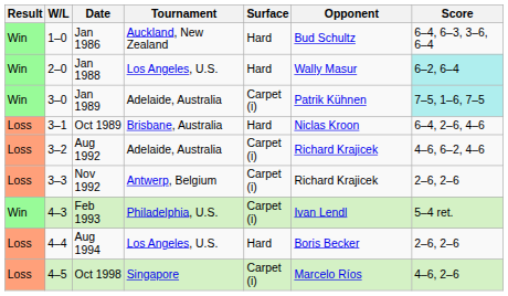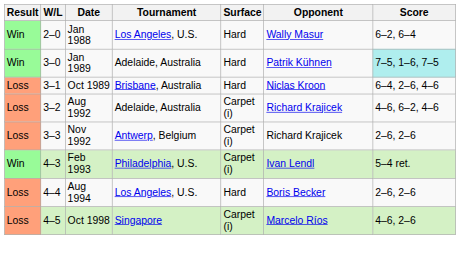 <table class="sortable wikitable">
 <tr>
 <th style="width:40px">Result</th>
 <th style="width:30px" class="unsortable">W/L</th>
 <th style="width:65px">Date</th>
 <th style="width:160px">Tournament</th>
 <th style="width:55px">Surface</th>
 <th style="width:160px">Opponent</th>
 <th style="width:120px" class="unsortable">Score</th>
 </tr>
 <tr>
 <td style="background:#98fb98;">Win</td>
-<td>1–0</td>
-<td>Jan 1986</td>
-<td><a href='#'>Auckland</a>, New Zealand</td>
-<td>Hard</td>
-<td> <a href='#'>Bud Schultz</a></td>
-<td>6–4, 6–3, 3–6, 6–4</td>
-</tr>
-<tr>
-<td style="background:#98fb98;">Win</td>
 <td>2–0</td>
 <td>Jan 1988</td>
 <td><a href='#'>Los Angeles</a>, U.S.</td>
 <td>Hard</td>
 <td> <a href='#'>Wally Masur</a></td>
-<td style="background: paleturquoise;">6–2, 6–4</td>
+<td>6–2, 6–4</td>
 </tr>
 <tr>
 <td style="background:#98fb98;">Win</td>
 <td>3–0</td>
 <td>Jan 1989</td>
 <td>Adelaide, Australia</td>
-<td>Carpet (i)</td>
+<td>Hard</td>
 <td> <a href='#'>Patrik Kühnen</a></td>
 <td style="background: paleturquoise;">7–5, 1–6, 7–5</td>
 </tr>
 <tr>
 <td style="background:#ffa07a;">Loss</td>
 <td>3–1</td>
 <td>Oct 1989</td>
 <td><a href='#'>Brisbane</a>, Australia</td>
 <td>Hard</td>
 <td> <a href='#'>Niclas Kroon</a></td>
 <td>6–4, 2–6, 4–6</td>
 </tr>
 <tr>
 <td style="background:#ffa07a;">Loss</td>
 <td>3–2</td>
 <td>Aug 1992</td>
 <td>Adelaide, Australia</td>
 <td>Carpet (i)</td>
 <td> <a href='#'>Richard Krajicek</a></td>
 <td>4–6, 6–2, 4–6</td>
 </tr>
 <tr>
 <td style="background:#ffa07a;">Loss</td>
 <td>3–3</td>
 <td>Nov 1992</td>
 <td><a href='#'>Antwerp</a>, Belgium</td>
 <td>Carpet (i)</td>
 <td> Richard Krajicek</td>
 <td>2–6, 2–6</td>
 </tr>
 <tr style="background:#d4f1c5;">
 <td style="background:#98fb98;">Win</td>
 <td>4–3</td>
 <td>Feb 1993</td>
 <td><a href='#'>Philadelphia</a>, U.S.</td>
 <td>Carpet (i)</td>
 <td> <a href='#'>Ivan Lendl</a></td>
 <td>5–4 ret.</td>
 </tr>
 <tr>
 <td style="background:#ffa07a;">Loss</td>
 <td>4–4</td>
 <td>Aug 1994</td>
 <td><a href='#'>Los Angeles</a>, U.S.</td>
 <td>Hard</td>
 <td> <a href='#'>Boris Becker</a></td>
 <td>2–6, 2–6</td>
 </tr>
 <tr style="background:#d4f1c5;">
 <td style="background:#ffa07a;">Loss</td>
 <td>4–5</td>
 <td>Oct 1998</td>
 <td><a href='#'>Singapore</a></td>
 <td>Carpet (i)</td>
 <td> <a href='#'>Marcelo Ríos</a></td>
 <td>4–6, 2–6</td>
 </tr>
 </table>
